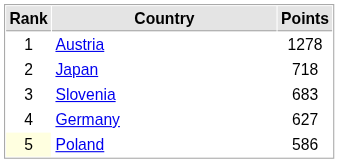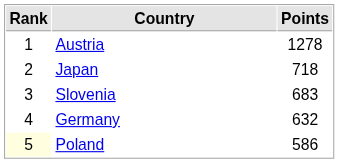 <table cellspacing="1" cellpadding="3" style="border:1px solid #aaa; font-size:90%;">
 <tr style="background:#e4e4e4;">
 <th style="border-bottom:1px solid #aaa; width:10px;">Rank</th>
 <th style="border-bottom:1px solid #aaa; width:200px;">Country</th>
 <th style="border-bottom:1px solid #aaa; width:20px;">Points</th>
 </tr>
 <tr>
 <td style="text-align:center;">1</td>
 <td> <a href='#'>Austria</a></td>
 <td align=center>1278</td>
 </tr>
 <tr>
 <td style="text-align:center;">2</td>
 <td> <a href='#'>Japan</a></td>
 <td align=center>718</td>
 </tr>
 <tr>
 <td style="text-align:center;">3</td>
 <td> <a href='#'>Slovenia</a></td>
 <td align=center>683</td>
 </tr>
 <tr>
 <td style="text-align:center;">4</td>
 <td> <a href='#'>Germany</a></td>
-<td align=center>627</td>
+<td align=center>632</td>
 </tr>
 <tr>
 <td style="background: lightyellow; text-align:center;">5</td>
 <td> <a href='#'>Poland</a></td>
 <td align=center>586</td>
 </tr>
 </table>
